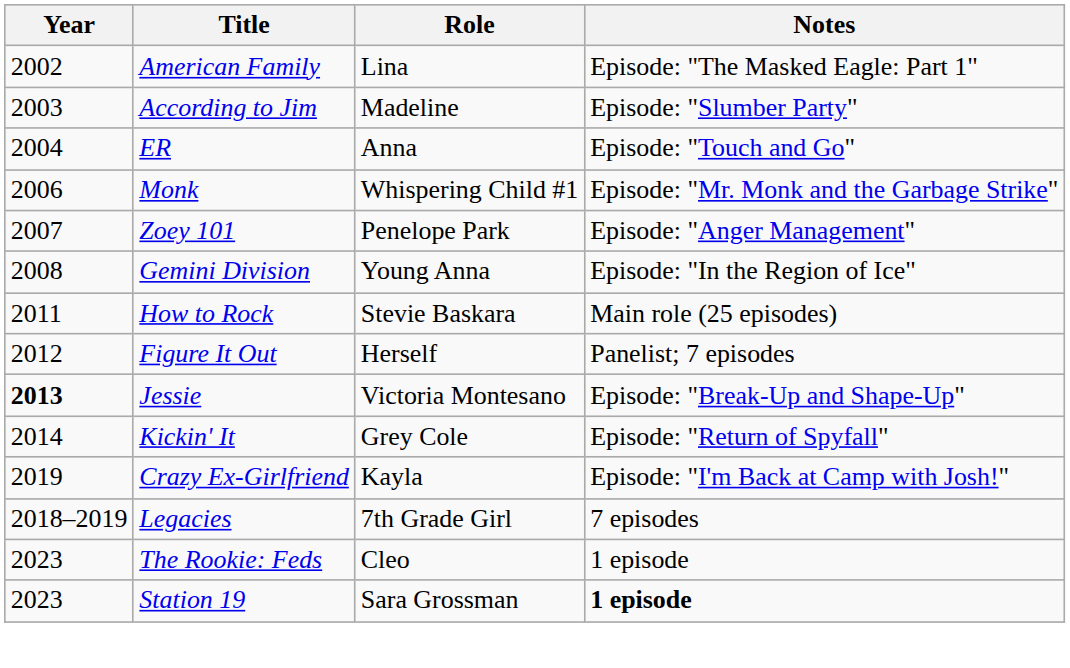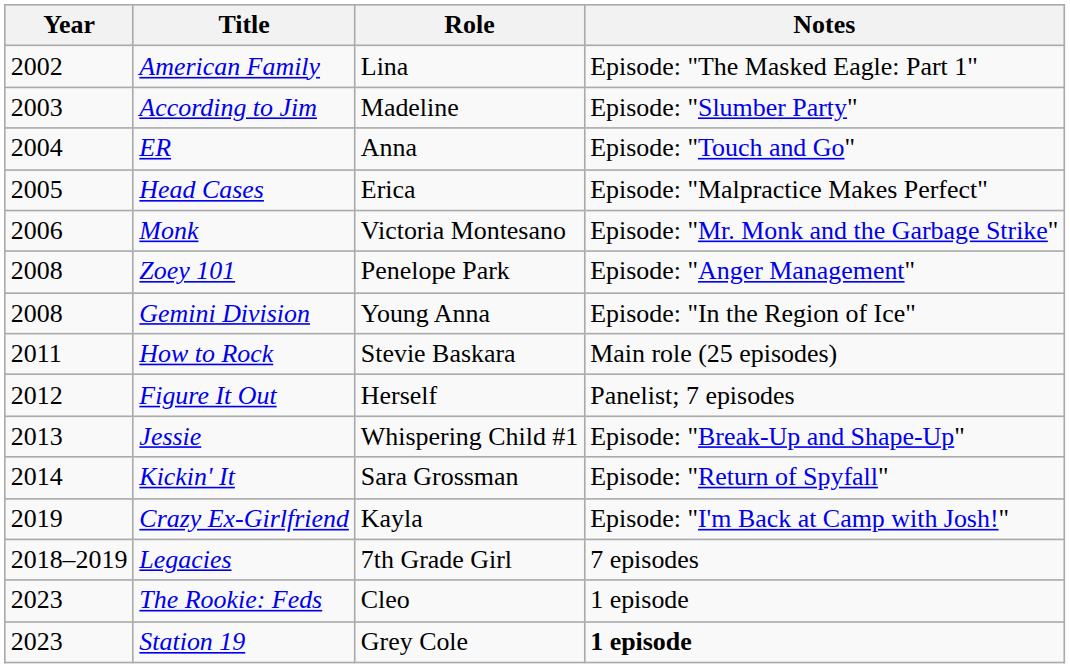 <table class="wikitable sortable">
 <tr>
 <th>Year</th>
 <th>Title</th>
 <th>Role</th>
 <th class="unsortable">Notes</th>
 </tr>
 <tr>
 <td>2002</td>
 <td><em><a href='#'>American Family</a></em></td>
 <td>Lina</td>
 <td>Episode: "The Masked Eagle: Part 1"</td>
 </tr>
 <tr>
 <td>2003</td>
 <td><em><a href='#'>According to Jim</a></em></td>
 <td>Madeline</td>
 <td>Episode: "<a href='#'>Slumber Party</a>"</td>
 </tr>
 <tr>
 <td>2004</td>
 <td><em><a href='#'>ER</a></em></td>
 <td>Anna</td>
 <td>Episode: "<a href='#'>Touch and Go</a>"</td>
 </tr>
 <tr>
+<td>2005</td>
+<td><em><a href='#'>Head Cases</a></em></td>
+<td>Erica</td>
+<td>Episode: "Malpractice Makes Perfect"</td>
+</tr>
+<tr>
 <td>2006</td>
 <td><em><a href='#'>Monk</a></em></td>
-<td>Whispering Child #1</td>
+<td>Victoria Montesano</td>
 <td>Episode: "<a href='#'>Mr. Monk and the Garbage Strike</a>"</td>
 </tr>
 <tr>
-<td>2007</td>
+<td>2008</td>
 <td><em><a href='#'>Zoey 101</a></em></td>
 <td>Penelope Park</td>
 <td>Episode: "<a href='#'>Anger Management</a>"</td>
 </tr>
 <tr>
 <td>2008</td>
 <td><em><a href='#'>Gemini Division</a></em></td>
 <td>Young Anna</td>
 <td>Episode: "In the Region of Ice"</td>
 </tr>
 <tr>
 <td>2011</td>
 <td><em><a href='#'>How to Rock</a></em></td>
 <td>Stevie Baskara</td>
 <td>Main role (25 episodes)</td>
 </tr>
 <tr>
 <td>2012</td>
 <td><em><a href='#'>Figure It Out</a></em></td>
 <td>Herself</td>
 <td>Panelist; 7 episodes</td>
 </tr>
 <tr>
-<td><strong>2013</strong></td>
+<td>2013</td>
 <td><em><a href='#'>Jessie</a></em></td>
-<td>Victoria Montesano</td>
+<td>Whispering Child #1</td>
 <td>Episode: "<a href='#'>Break-Up and Shape-Up</a>"</td>
 </tr>
 <tr>
 <td>2014</td>
 <td><em><a href='#'>Kickin' It</a></em></td>
-<td>Grey Cole</td>
+<td>Sara Grossman</td>
 <td>Episode: "<a href='#'>Return of Spyfall</a>"</td>
 </tr>
 <tr>
 <td>2019</td>
 <td><em><a href='#'>Crazy Ex-Girlfriend</a></em></td>
 <td>Kayla</td>
 <td>Episode: "<a href='#'>I'm Back at Camp with Josh!</a>"</td>
 </tr>
 <tr>
 <td>2018–2019</td>
 <td><em><a href='#'>Legacies</a></em></td>
 <td>7th Grade Girl</td>
 <td>7 episodes</td>
 </tr>
 <tr>
 <td>2023</td>
 <td><em><a href='#'>The Rookie: Feds</a></em></td>
 <td>Cleo</td>
 <td>1 episode</td>
 </tr>
 <tr>
 <td>2023</td>
 <td><em><a href='#'>Station 19</a></em></td>
-<td>Sara Grossman</td>
+<td>Grey Cole</td>
 <td><strong>1 episode</strong></td>
 </tr>
 </table>
